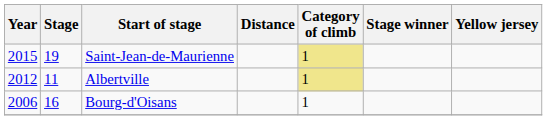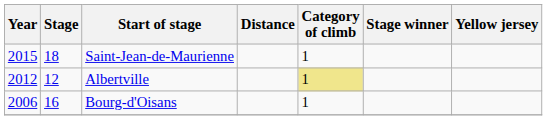 <table class="wikitable">
 <tr>
 <th>Year</th>
 <th>Stage</th>
 <th>Start of stage</th>
 <th>Distance</th>
 <th>Category<br>of climb</th>
 <th>Stage winner</th>
 <th>Yellow jersey</th>
 </tr>
 <tr>
 <td><a href='#'>2015</a></td>
-<td><a href='#'>19</a></td>
+<td><a href='#'>18</a></td>
 <td><a href='#'>Saint-Jean-de-Maurienne</a></td>
 <td></td>
-<td style="background: khaki;">1</td>
+<td>1</td>
 <td align=left></td>
 <td align=left></td>
 </tr>
 <tr>
 <td><a href='#'>2012</a></td>
-<td><a href='#'>11</a></td>
+<td><a href='#'>12</a></td>
 <td><a href='#'>Albertville</a></td>
 <td></td>
 <td style="background: khaki;">1</td>
 <td align=left></td>
 <td align=left></td>
 </tr>
 <tr>
 <td><a href='#'>2006</a></td>
 <td><a href='#'>16</a></td>
 <td><a href='#'>Bourg-d'Oisans</a></td>
 <td></td>
 <td>1</td>
 <td align=left></td>
 <td align=left></td>
 </tr>
 <tr>
 </tr>
 </table>
